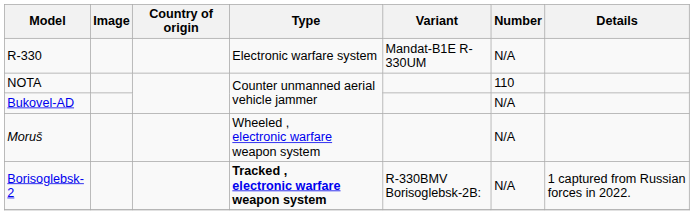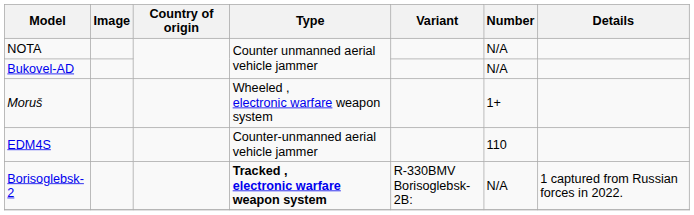 <table class="wikitable">
 <tr>
 <th>Model</th>
 <th>Image</th>
 <th style="width:115px;">Country of origin</th>
 <th>Type</th>
 <th>Variant</th>
 <th>Number</th>
 <th>Details</th>
 </tr>
 <tr>
-<td>R-330</td>
-<td></td>
-<td><br></td>
-<td>Electronic warfare system</td>
-<td>Mandat-B1E R-330UM</td>
-<td>N/A</td>
-<td></td>
-</tr>
-<tr>
 <td>NOTA</td>
 <td></td>
 <td rowspan="2"></td>
 <td rowspan="2">Counter unmanned aerial vehicle jammer</td>
 <td></td>
-<td>110</td>
+<td>N/A</td>
 <td></td>
 </tr>
 <tr>
 <td><a href='#'>Bukovel-AD</a></td>
 <td></td>
 <td></td>
 <td>N/A</td>
 <td></td>
 </tr>
 <tr>
 <td><em>Moruš</em></td>
 <td></td>
 <td></td>
 <td>Wheeled , <br><a href='#'>electronic warfare</a> weapon system</td>
 <td></td>
-<td>N/A</td>
+<td>1+</td>
+<td></td>
+</tr>
+<tr>
+<td><a href='#'>EDM4S</a></td>
+<td></td>
+<td></td>
+<td>Counter-unmanned aerial vehicle jammer</td>
+<td></td>
+<td>110</td>
 <td></td>
 </tr>
 <tr>
 <td><a href='#'>Borisoglebsk-2</a></td>
 <td></td>
 <td></td>
 <td><strong>Tracked , <br><a href='#'>electronic warfare</a> weapon system</strong></td>
 <td>R-330BMV<br>Borisoglebsk-2B:</td>
 <td>N/A</td>
 <td>1 captured from Russian forces in 2022.</td>
 </tr>
 <tr>
 </tr>
 </table>
